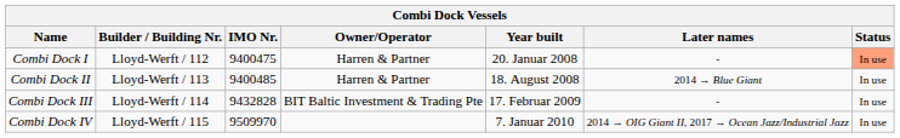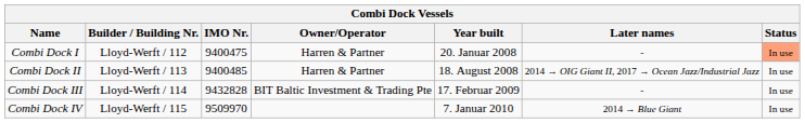 <table class="wikitable" style="text-align:center">
 <tr>
 <th colspan="7" style="text-align:center">Combi Dock Vessels</th>
 </tr>
 <tr class="hintergrundfarbe5">
 <th>Name</th>
 <th>Builder / Building Nr.</th>
 <th>IMO Nr.</th>
 <th>Owner/Operator</th>
 <th>Year built</th>
 <th>Later names</th>
 <th>Status</th>
 </tr>
 <tr>
 <td><em>Combi Dock I</em></td>
 <td>Lloyd-Werft / 112</td>
 <td>9400475</td>
 <td>Harren & Partner</td>
 <td>20. Januar 2008</td>
 <td><small>-</small></td>
 <td style="background: lightsalmon;"><small>In use</small></td>
 </tr>
 <tr>
 <td><em>Combi Dock II</em></td>
 <td>Lloyd-Werft / 113</td>
 <td>9400485</td>
 <td>Harren & Partner</td>
 <td>18. August 2008</td>
-<td><small>2014 → <em>Blue Giant </em></small></td>
+<td><small>2014 → <em>OIG Giant II</em>, 2017 → <em>Ocean Jazz/Industrial Jazz</em></small></td>
 <td><small>In use</small></td>
 </tr>
 <tr>
 <td><em>Combi Dock III</em></td>
 <td>Lloyd-Werft / 114</td>
 <td>9432828</td>
 <td>BIT Baltic Investment & Trading Pte</td>
 <td>17. Februar 2009</td>
 <td><small>-</small></td>
 <td><small>In use</small></td>
 </tr>
 <tr>
 <td><em>Combi Dock IV</em></td>
 <td>Lloyd-Werft / 115</td>
 <td>9509970</td>
 <td></td>
 <td>7. Januar 2010</td>
-<td><small>2014 → <em>OIG Giant II</em>, 2017 → <em>Ocean Jazz/Industrial Jazz</em></small></td>
+<td><small>2014 → <em>Blue Giant </em></small></td>
 <td><small>In use</small></td>
 </tr>
 </table>
